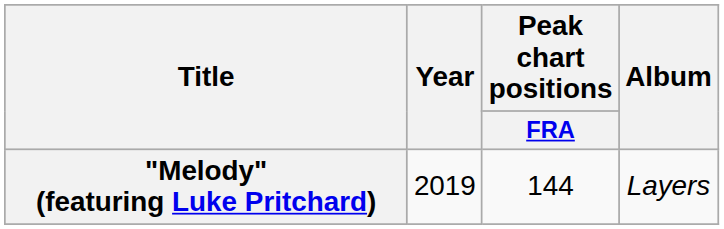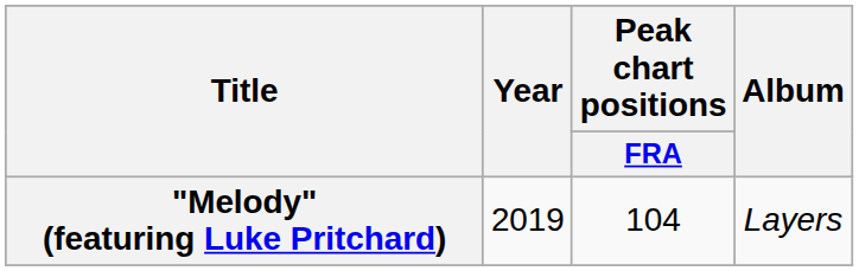 <table class="wikitable plainrowheaders" style="text-align:center;">
 <tr>
 <th scope="col" rowspan="2" style="width:14em;">Title</th>
 <th scope="col" rowspan="2" style="width:1em;">Year</th>
 <th scope="col" colspan="1">Peak chart positions</th>
 <th scope="col" rowspan="2">Album</th>
 </tr>
 <tr>
 <th scope="col" style="width:3em;font-size:85%;"><a href='#'>FRA</a><br></th>
 </tr>
 <tr>
 <th scope="row">"Melody"<br><span>(featuring <a href='#'>Luke Pritchard</a>)</span></th>
 <td>2019</td>
-<td>144<br></td>
+<td>104<br></td>
 <td><em>Layers</em></td>
 </tr>
 </table>
